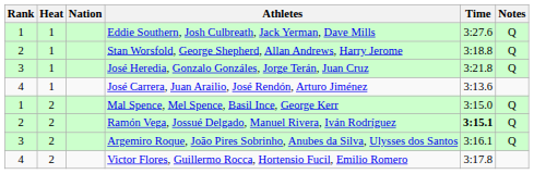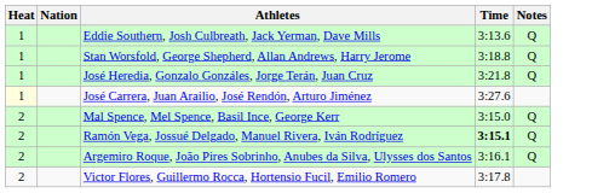 <table class="wikitable sortable" style="text-align:center">
 <tr>
-<th>Rank</th>
 <th>Heat</th>
 <th>Nation</th>
 <th>Athletes</th>
 <th>Time</th>
 <th>Notes</th>
 </tr>
 <tr bgcolor=ccffcc>
 <td>1</td>
-<td>1</td>
 <td align=left></td>
 <td align=left><a href='#'>Eddie Southern</a>, <a href='#'>Josh Culbreath</a>, <a href='#'>Jack Yerman</a>, <a href='#'>Dave Mills</a></td>
-<td>3:27.6</td>
+<td>3:13.6</td>
 <td>Q</td>
 </tr>
 <tr bgcolor=ccffcc>
-<td>2</td>
 <td>1</td>
 <td align=left></td>
 <td align=left><a href='#'>Stan Worsfold</a>, <a href='#'>George Shepherd</a>, <a href='#'>Allan Andrews</a>, <a href='#'>Harry Jerome</a></td>
 <td>3:18.8</td>
 <td>Q</td>
 </tr>
 <tr bgcolor=ccffcc>
-<td>3</td>
 <td>1</td>
 <td align=left></td>
 <td align=left><a href='#'>José Heredia</a>, <a href='#'>Gonzalo Gonzáles</a>, <a href='#'>Jorge Terán</a>, <a href='#'>Juan Cruz</a></td>
 <td>3:21.8</td>
 <td>Q</td>
 </tr>
 <tr>
-<td>4</td>
-<td>1</td>
+<td style="background: lightyellow;">1</td>
 <td align=left></td>
 <td align=left><a href='#'>José Carrera</a>, <a href='#'>Juan Arailio</a>, <a href='#'>José Rendón</a>, <a href='#'>Arturo Jiménez</a></td>
-<td>3:13.6</td>
+<td>3:27.6</td>
 <td></td>
 </tr>
 <tr bgcolor=ccffcc>
-<td>1</td>
 <td>2</td>
 <td align=left></td>
 <td align=left><a href='#'>Mal Spence</a>, <a href='#'>Mel Spence</a>, <a href='#'>Basil Ince</a>, <a href='#'>George Kerr</a></td>
 <td>3:15.0</td>
 <td>Q</td>
 </tr>
 <tr bgcolor=ccffcc>
 <td>2</td>
-<td>2</td>
 <td align=left></td>
 <td align=left><a href='#'>Ramón Vega</a>, <a href='#'>Jossué Delgado</a>, <a href='#'>Manuel Rivera</a>, <a href='#'>Iván Rodríguez</a></td>
 <td><strong>3:15.1</strong></td>
 <td>Q</td>
 </tr>
 <tr bgcolor=ccffcc>
-<td>3</td>
 <td>2</td>
 <td align=left></td>
 <td align=left><a href='#'>Argemiro Roque</a>, <a href='#'>João Pires Sobrinho</a>, <a href='#'>Anubes da Silva</a>, <a href='#'>Ulysses dos Santos</a></td>
 <td>3:16.1</td>
 <td>Q</td>
 </tr>
 <tr>
-<td>4</td>
 <td>2</td>
 <td align=left></td>
 <td align=left><a href='#'>Victor Flores</a>, <a href='#'>Guillermo Rocca</a>, <a href='#'>Hortensio Fucil</a>, <a href='#'>Emilio Romero</a></td>
 <td>3:17.8</td>
 <td></td>
 </tr>
 </table>
